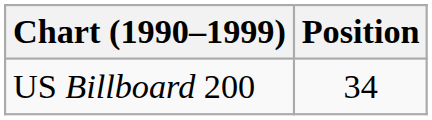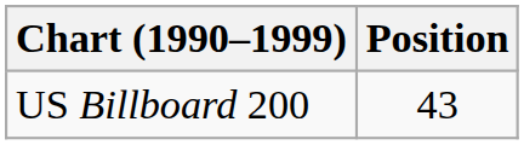 <table class="wikitable">
 <tr>
 <th>Chart (1990–1999)</th>
 <th>Position</th>
 </tr>
 <tr>
 <td>US <em>Billboard</em> 200</td>
-<td style="text-align:center;">34</td>
+<td style="text-align:center;">43</td>
 </tr>
 </table>
